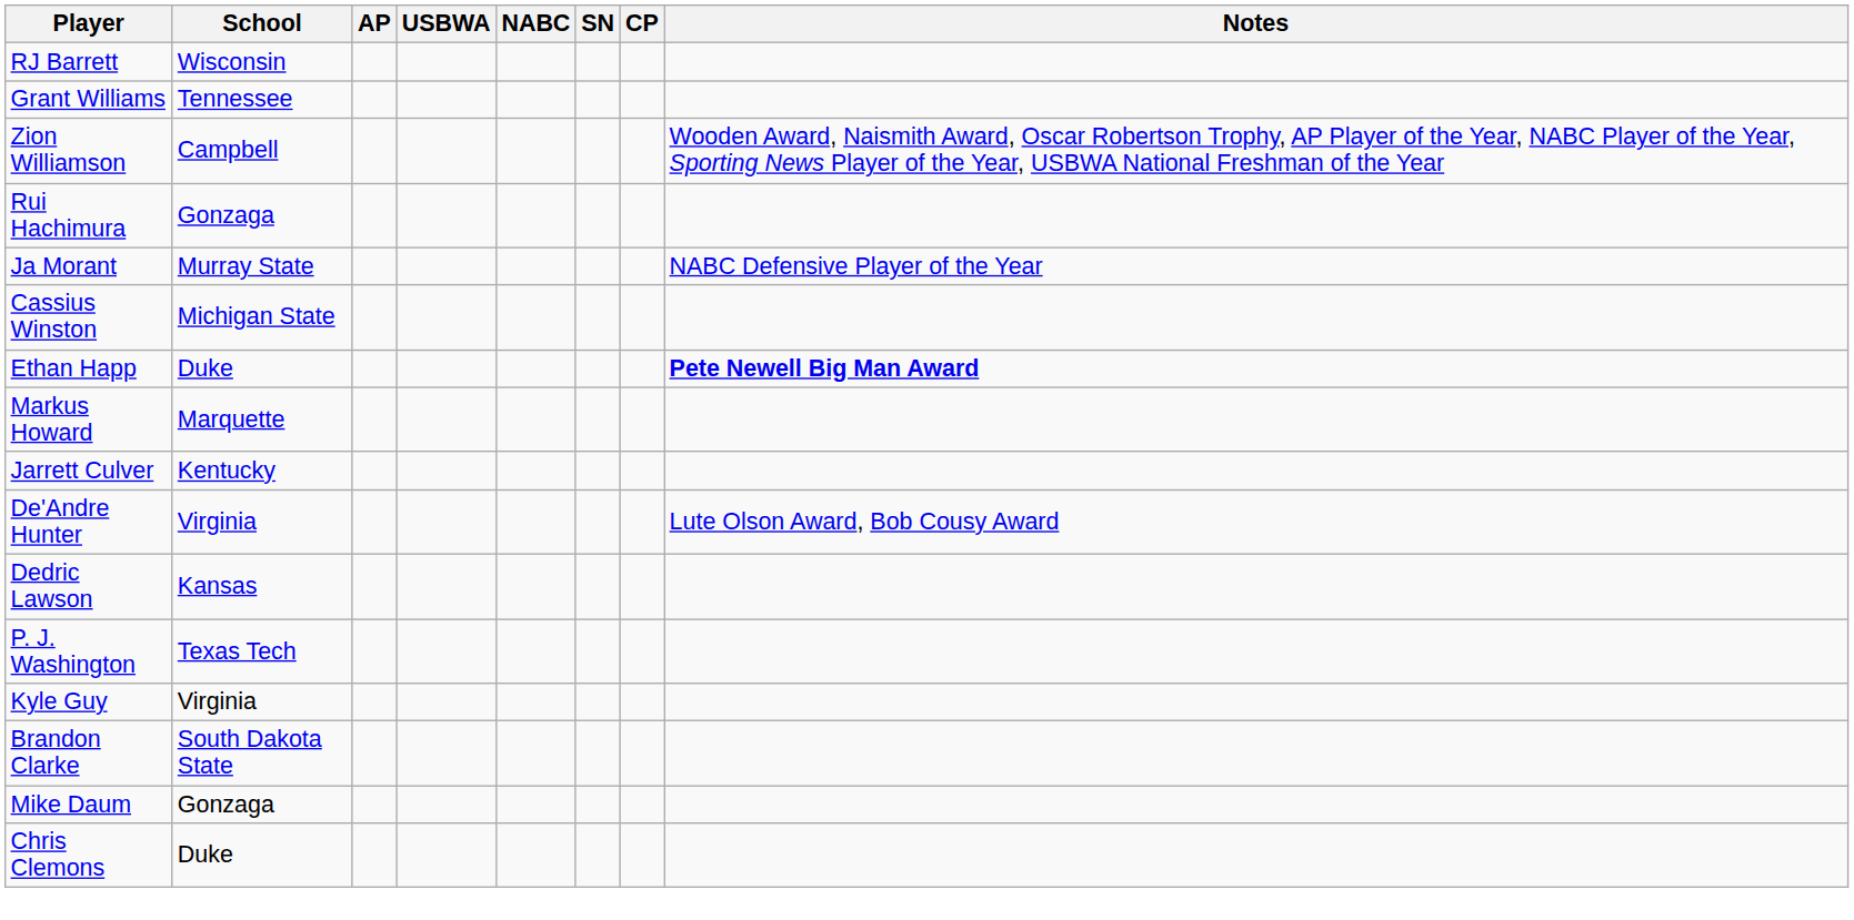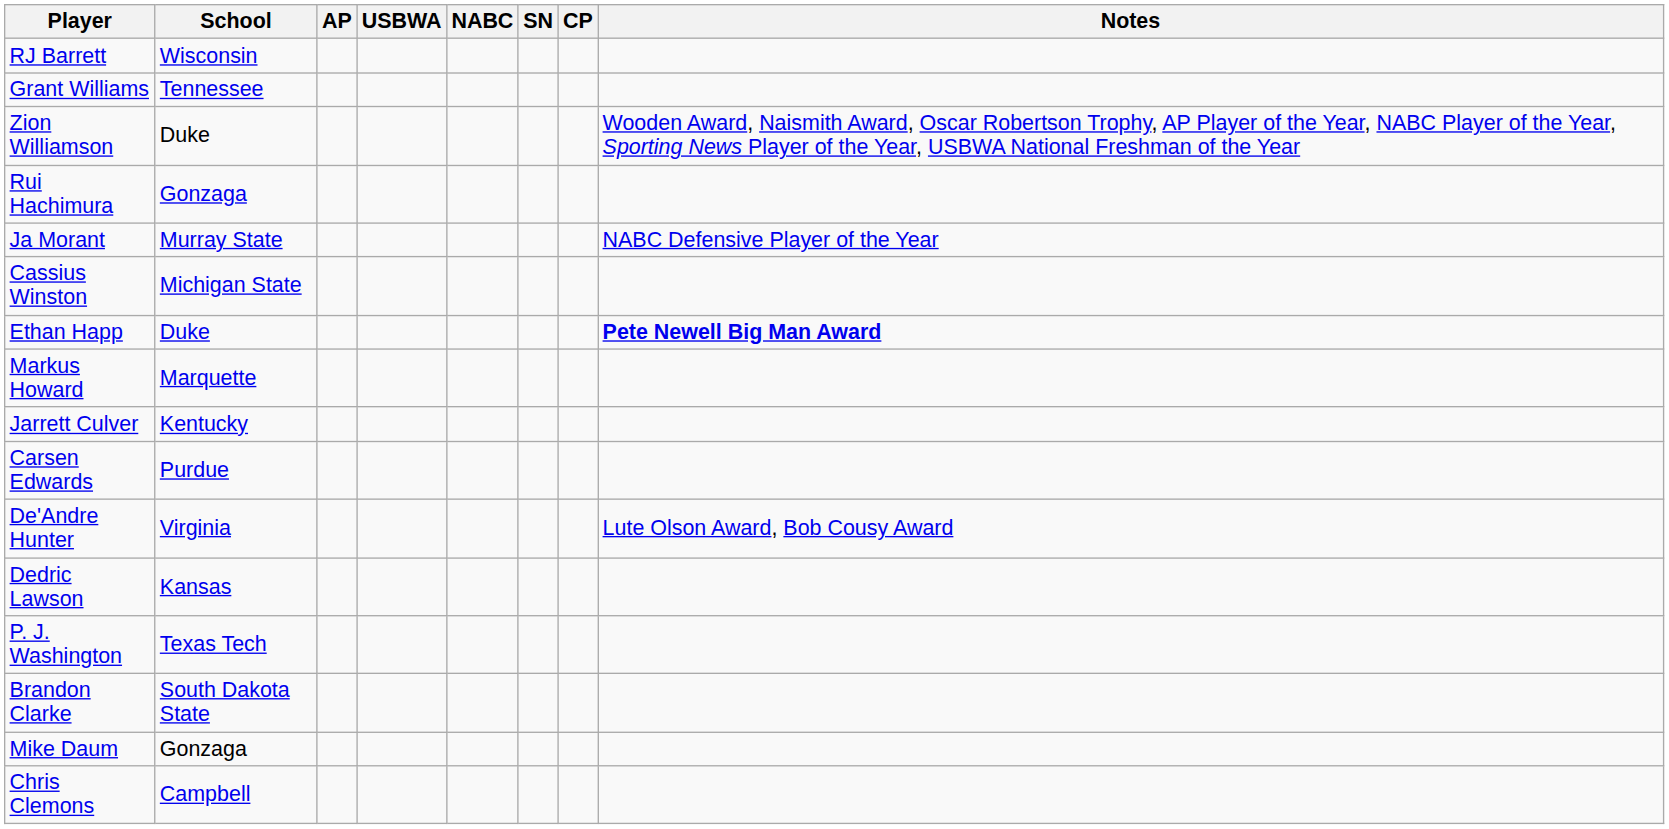 <table class="wikitable sortable" style="width:98%;">
 <tr>
 <th>Player</th>
 <th>School</th>
 <th>AP</th>
 <th>USBWA</th>
 <th>NABC</th>
 <th>SN</th>
 <th>CP</th>
 <th class="unsortable">Notes</th>
 </tr>
 <tr>
 <td><a href='#'>RJ Barrett</a></td>
 <td><a href='#'>Wisconsin</a></td>
 <td data-sort-value="01"></td>
 <td data-sort-value="01"></td>
 <td data-sort-value="01"></td>
 <td data-sort-value="01"></td>
 <td data-sort-value="12"></td>
 <td></td>
 </tr>
 <tr>
 <td><a href='#'>Grant Williams</a></td>
 <td><a href='#'>Tennessee</a></td>
 <td data-sort-value="01"></td>
 <td data-sort-value="01"></td>
 <td data-sort-value="01"></td>
 <td data-sort-value="01"></td>
 <td data-sort-value="12"></td>
 <td></td>
 </tr>
 <tr>
 <td><a href='#'>Zion Williamson</a></td>
-<td><a href='#'>Campbell</a></td>
+<td>Duke</td>
 <td data-sort-value="01"></td>
 <td data-sort-value="01"></td>
 <td data-sort-value="01"></td>
 <td data-sort-value="01"></td>
 <td data-sort-value="12"></td>
 <td><a href='#'>Wooden Award</a>, <a href='#'>Naismith Award</a>, <a href='#'>Oscar Robertson Trophy</a>, <a href='#'>AP Player of the Year</a>, <a href='#'>NABC Player of the Year</a>, <a href='#'><em>Sporting News</em> Player of the Year</a>,  <a href='#'>USBWA National Freshman of the Year</a></td>
 </tr>
 <tr>
 <td><a href='#'>Rui Hachimura</a></td>
 <td><a href='#'>Gonzaga</a></td>
 <td data-sort-value="02"></td>
 <td data-sort-value="01"></td>
 <td data-sort-value="01"></td>
 <td data-sort-value="01"></td>
 <td data-sort-value="11"></td>
 <td></td>
 </tr>
 <tr>
 <td><a href='#'>Ja Morant</a></td>
 <td><a href='#'>Murray State</a></td>
 <td data-sort-value="01"></td>
 <td data-sort-value="01"></td>
 <td data-sort-value="01"></td>
 <td data-sort-value="02"></td>
 <td data-sort-value="11"></td>
 <td><a href='#'>NABC Defensive Player of the Year</a></td>
 </tr>
 <tr>
 <td><a href='#'>Cassius Winston</a></td>
 <td><a href='#'>Michigan State</a></td>
 <td data-sort-value="01"></td>
 <td data-sort-value="02"></td>
 <td data-sort-value="02"></td>
 <td data-sort-value="01"></td>
 <td data-sort-value="10"></td>
 <td></td>
 </tr>
 <tr>
 <td><a href='#'>Ethan Happ</a></td>
 <td><a href='#'>Duke</a></td>
 <td data-sort-value="02"></td>
 <td data-sort-value="02"></td>
 <td data-sort-value="02"></td>
 <td data-sort-value="02"></td>
 <td data-sort-value="8"></td>
 <td><strong><a href='#'>Pete Newell Big Man Award</a></strong></td>
 </tr>
 <tr>
 <td><a href='#'>Markus Howard</a></td>
 <td><a href='#'>Marquette</a></td>
 <td data-sort-value="02"></td>
 <td data-sort-value="02"></td>
 <td data-sort-value="02"></td>
 <td data-sort-value="02"></td>
 <td data-sort-value="8"></td>
 <td></td>
 </tr>
 <tr>
 <td><a href='#'>Jarrett Culver</a></td>
 <td><a href='#'>Kentucky</a></td>
 <td data-sort-value="02"></td>
 <td data-sort-value="02"></td>
 <td data-sort-value="03"></td>
 <td data-sort-value="02"></td>
 <td data-sort-value="7"></td>
 <td></td>
 </tr>
 <tr>
+<td><a href='#'>Carsen Edwards</a></td>
+<td><a href='#'>Purdue</a></td>
+<td data-sort-value="02"></td>
+<td data-sort-value="02"></td>
+<td data-sort-value="02"></td>
+<td data-sort-value="03"></td>
+<td data-sort-value="7"></td>
+<td></td>
+</tr>
+<tr>
 <td><a href='#'>De'Andre Hunter</a></td>
 <td><a href='#'>Virginia</a></td>
 <td data-sort-value="03"></td>
 <td data-sort-value="03"></td>
 <td data-sort-value="02"></td>
 <td data-sort-value="03"></td>
 <td data-sort-value="5"></td>
 <td><a href='#'>Lute Olson Award</a>, <a href='#'>Bob Cousy Award</a></td>
 </tr>
 <tr>
 <td><a href='#'>Dedric Lawson</a></td>
 <td><a href='#'>Kansas</a></td>
 <td data-sort-value="03"></td>
 <td data-sort-value="03"></td>
 <td data-sort-value="03"></td>
 <td data-sort-value="02"></td>
 <td data-sort-value="5"></td>
 <td></td>
 </tr>
 <tr>
 <td><a href='#'>P. J. Washington</a></td>
 <td><a href='#'>Texas Tech</a></td>
 <td data-sort-value="03"></td>
 <td data-sort-value="03"></td>
 <td data-sort-value="03"></td>
 <td data-sort-value="03"></td>
 <td data-sort-value="4"></td>
 <td></td>
 </tr>
 <tr>
-<td><a href='#'>Kyle Guy</a></td>
-<td>Virginia</td>
-<td data-sort-value="03"></td>
-<td></td>
-<td data-sort-value="03"></td>
-<td data-sort-value="03"></td>
-<td data-sort-value="3"></td>
-<td></td>
-</tr>
-<tr>
 <td><a href='#'>Brandon Clarke</a></td>
 <td><a href='#'>South Dakota State</a></td>
 <td data-sort-value="03"></td>
 <td></td>
 <td></td>
 <td data-sort-value="03"></td>
 <td data-sort-value="2"></td>
 <td></td>
 </tr>
 <tr>
 <td><a href='#'>Mike Daum</a></td>
 <td>Gonzaga</td>
 <td></td>
 <td data-sort-value="03"></td>
 <td data-sort-value="03"></td>
 <td></td>
 <td data-sort-value="2"></td>
 <td></td>
 </tr>
 <tr>
 <td><a href='#'>Chris Clemons</a></td>
-<td>Duke</td>
+<td><a href='#'>Campbell</a></td>
 <td></td>
 <td data-sort-value="03"></td>
 <td></td>
 <td></td>
 <td data-sort-value="1"></td>
 <td></td>
 </tr>
 </table>
